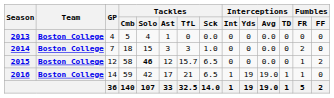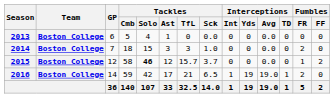 <table class="wikitable" style="text-align: center;">
 <tr>
 <th rowspan="2">Season</th>
 <th rowspan="2">Team</th>
 <th rowspan="2">GP</th>
 <th colspan="5">Tackles</th>
 <th colspan="4">Interceptions</th>
 <th colspan="2">Fumbles</th>
 </tr>
 <tr>
 <th>Cmb</th>
 <th>Solo</th>
 <th>Ast</th>
 <th>TfL</th>
 <th>Sck</th>
 <th>Int</th>
 <th>Yds</th>
 <th>Avg</th>
 <th>TD</th>
 <th>FR</th>
 <th>FF</th>
 </tr>
 <tr>
 <th><a href='#'>2013</a></th>
 <th><a href='#'>Boston College</a></th>
-<td>4</td>
+<td>6</td>
 <td>5</td>
 <td>4</td>
 <td>1</td>
 <td>0</td>
 <td>0.0</td>
 <td>0</td>
 <td>0</td>
 <td>0.0</td>
 <td>0</td>
 <td>0</td>
 <td>0</td>
 </tr>
 <tr>
 <th><a href='#'>2014</a></th>
 <th><a href='#'>Boston College</a></th>
 <td>7</td>
 <td>18</td>
 <td>15</td>
 <td>3</td>
 <td>3</td>
 <td>1.0</td>
 <td>0</td>
 <td>0</td>
 <td>0.0</td>
 <td>0</td>
 <td>2</td>
 <td>0</td>
 </tr>
 <tr>
 <th><a href='#'>2015</a></th>
 <th><a href='#'>Boston College</a></th>
 <td>12</td>
 <td>58</td>
 <td><strong>46</strong></td>
 <td>12</td>
 <td>15.7</td>
-<td>6.5</td>
+<td>3.7</td>
 <td>0</td>
 <td>0</td>
 <td>0.0</td>
 <td>0</td>
 <td>1</td>
 <td>2</td>
 </tr>
 <tr>
 <th><a href='#'>2016</a></th>
 <th><a href='#'>Boston College</a></th>
 <td>14</td>
 <td>59</td>
 <td>42</td>
 <td>17</td>
 <td>21</td>
 <td>6.5</td>
 <td>1</td>
 <td>19</td>
 <td>19.0</td>
 <td>1</td>
-<td>1</td>
+<td>2</td>
 <td>0</td>
 </tr>
 <tr>
 <th colspan="2"></th>
 <th>36</th>
 <th>140</th>
 <th>107</th>
 <th>33</th>
 <th>32.5</th>
 <th>14.0</th>
 <th>1</th>
 <th>19</th>
 <th>19.0</th>
 <th>1</th>
 <th>5</th>
 <th>2</th>
 </tr>
 </table>
